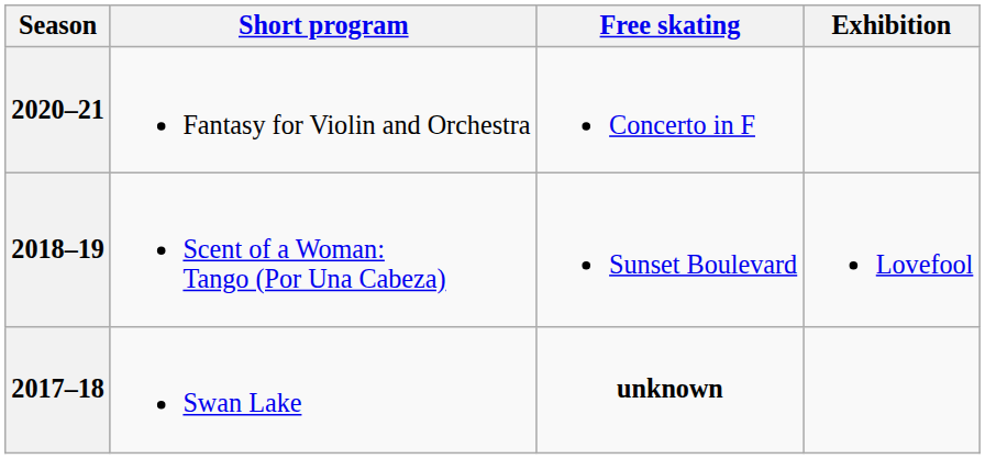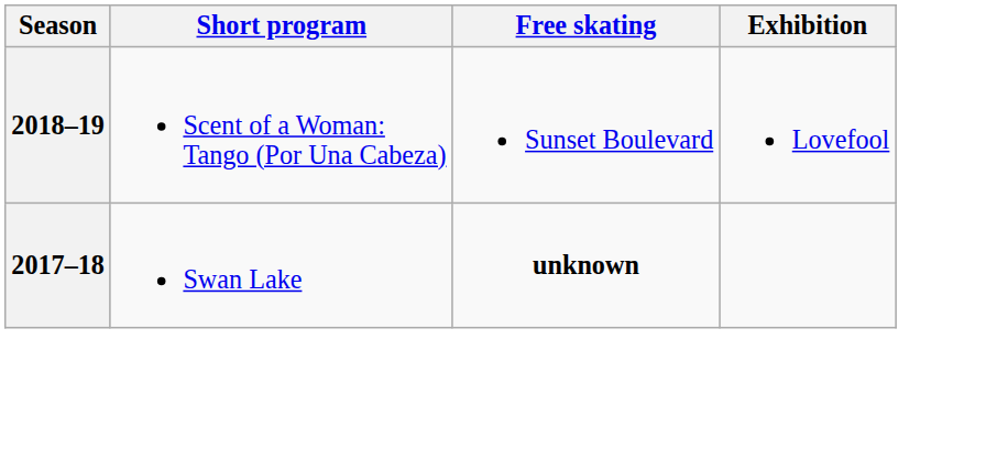 <table class="wikitable">
 <tr>
 <th>Season</th>
 <th><a href='#'>Short program</a></th>
 <th><a href='#'>Free skating</a></th>
 <th>Exhibition</th>
-</tr>
-<tr>
-<th>2020–21</th>
-<td><br><ul><li>Fantasy for Violin and Orchestra<br></li></ul></td>
-<td><br><ul><li><a href='#'>Concerto in F</a><br></li></ul></td>
-<td></td>
 </tr>
 <tr>
 <th>2018–19<br></th>
 <td><br><ul><li><a href='#'>Scent of a Woman:</a> <br><a href='#'>Tango (Por Una Cabeza)</a><br></li></ul></td>
 <td><br><ul><li><a href='#'>Sunset Boulevard</a><br></li></ul></td>
 <td><br><ul><li><a href='#'>Lovefool</a><br></li></ul></td>
 </tr>
 <tr>
 <th>2017–18</th>
 <td><br><ul><li><a href='#'>Swan Lake</a><br></li></ul></td>
 <td align="center"><strong>unknown</strong></td>
 <td></td>
 </tr>
 </table>
